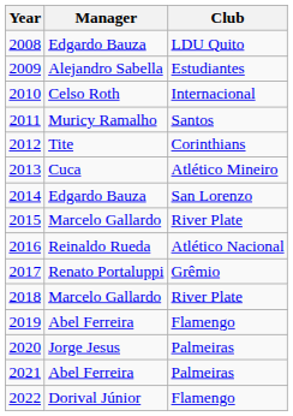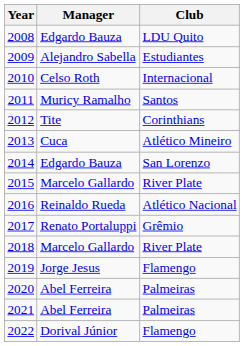 <table class="wikitable" style="text-align: center">
 <tr>
 <th scope="col">Year</th>
 <th scope="col">Manager</th>
 <th scope="col">Club</th>
 </tr>
 <tr>
 <td><a href='#'>2008</a></td>
 <td style="text-align: left"> <a href='#'>Edgardo Bauza</a></td>
 <td style="text-align: left"> <a href='#'>LDU Quito</a></td>
 </tr>
 <tr>
 <td><a href='#'>2009</a></td>
 <td style="text-align: left"> <a href='#'>Alejandro Sabella</a></td>
 <td style="text-align: left"> <a href='#'>Estudiantes</a></td>
 </tr>
 <tr>
 <td><a href='#'>2010</a></td>
 <td style="text-align: left"> <a href='#'>Celso Roth</a></td>
 <td style="text-align: left"> <a href='#'>Internacional</a></td>
 </tr>
 <tr>
 <td><a href='#'>2011</a></td>
 <td style="text-align: left"> <a href='#'>Muricy Ramalho</a></td>
 <td style="text-align: left"> <a href='#'>Santos</a></td>
 </tr>
 <tr>
 <td><a href='#'>2012</a></td>
 <td style="text-align: left"> <a href='#'>Tite</a></td>
 <td style="text-align: left"> <a href='#'>Corinthians</a></td>
 </tr>
 <tr>
 <td><a href='#'>2013</a></td>
 <td style="text-align: left"> <a href='#'>Cuca</a></td>
 <td style="text-align: left"> <a href='#'>Atlético Mineiro</a></td>
 </tr>
 <tr>
 <td><a href='#'>2014</a></td>
 <td style="text-align: left"> <a href='#'>Edgardo Bauza</a></td>
 <td style="text-align: left"> <a href='#'>San Lorenzo</a></td>
 </tr>
 <tr>
 <td><a href='#'>2015</a></td>
 <td style="text-align: left"> <a href='#'>Marcelo Gallardo</a></td>
 <td style="text-align: left"> <a href='#'>River Plate</a></td>
 </tr>
 <tr>
 <td><a href='#'>2016</a></td>
 <td style="text-align: left"> <a href='#'>Reinaldo Rueda</a></td>
 <td style="text-align: left"> <a href='#'>Atlético Nacional</a></td>
 </tr>
 <tr>
 <td><a href='#'>2017</a></td>
 <td style="text-align: left"> <a href='#'>Renato Portaluppi</a></td>
 <td style="text-align: left"> <a href='#'>Grêmio</a></td>
 </tr>
 <tr>
 <td><a href='#'>2018</a></td>
 <td style="text-align: left"> <a href='#'>Marcelo Gallardo</a></td>
 <td style="text-align: left"> <a href='#'>River Plate</a></td>
 </tr>
 <tr>
 <td><a href='#'>2019</a></td>
-<td style="text-align: left"> <a href='#'>Abel Ferreira</a></td>
+<td style="text-align: left"> <a href='#'>Jorge Jesus</a></td>
 <td style="text-align: left"> <a href='#'>Flamengo</a></td>
 </tr>
 <tr>
 <td><a href='#'>2020</a></td>
-<td style="text-align: left"> <a href='#'>Jorge Jesus</a></td>
+<td style="text-align: left"> <a href='#'>Abel Ferreira</a></td>
 <td style="text-align: left"> <a href='#'>Palmeiras</a></td>
 </tr>
 <tr>
 <td><a href='#'>2021</a></td>
 <td style="text-align: left"> <a href='#'>Abel Ferreira</a></td>
 <td style="text-align: left"> <a href='#'>Palmeiras</a></td>
 </tr>
 <tr>
 <td><a href='#'>2022</a></td>
 <td style="text-align: left"> <a href='#'>Dorival Júnior</a></td>
 <td style="text-align: left"> <a href='#'>Flamengo</a></td>
 </tr>
 </table>
